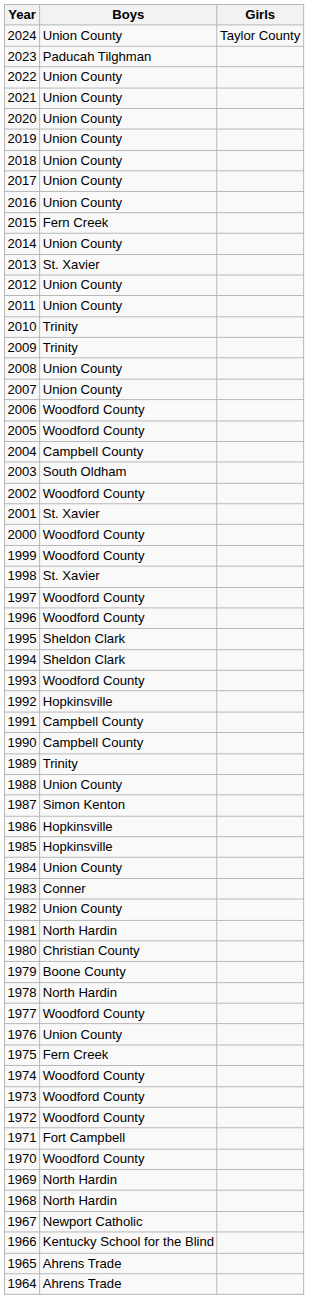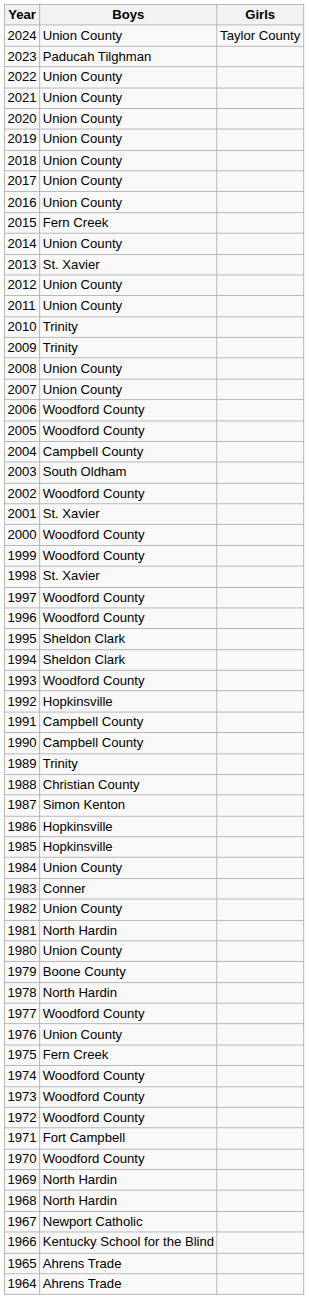 <table class="wikitable">
 <tr>
 <th>Year</th>
 <th>Boys</th>
 <th>Girls</th>
 </tr>
 <tr>
 <td>2024</td>
 <td>Union County</td>
 <td>Taylor County</td>
 </tr>
 <tr>
 <td>2023</td>
 <td>Paducah Tilghman</td>
 <td></td>
 </tr>
 <tr>
 <td>2022</td>
 <td>Union County</td>
 <td></td>
 </tr>
 <tr>
 <td>2021</td>
 <td>Union County</td>
 <td></td>
 </tr>
 <tr>
 <td>2020</td>
 <td>Union County</td>
 <td></td>
 </tr>
 <tr>
 <td>2019</td>
 <td>Union County</td>
 <td></td>
 </tr>
 <tr>
 <td>2018</td>
 <td>Union County</td>
 <td></td>
 </tr>
 <tr>
 <td>2017</td>
 <td>Union County</td>
 <td></td>
 </tr>
 <tr>
 <td>2016</td>
 <td>Union County</td>
 <td></td>
 </tr>
 <tr>
 <td>2015</td>
 <td>Fern Creek</td>
 <td></td>
 </tr>
 <tr>
 <td>2014</td>
 <td>Union County</td>
 <td></td>
 </tr>
 <tr>
 <td>2013</td>
 <td>St. Xavier</td>
 <td></td>
 </tr>
 <tr>
 <td>2012</td>
 <td>Union County</td>
 <td></td>
 </tr>
 <tr>
 <td>2011</td>
 <td>Union County</td>
 <td></td>
 </tr>
 <tr>
 <td>2010</td>
 <td>Trinity</td>
 <td></td>
 </tr>
 <tr>
 <td>2009</td>
 <td>Trinity</td>
 <td></td>
 </tr>
 <tr>
 <td>2008</td>
 <td>Union County</td>
 <td></td>
 </tr>
 <tr>
 <td>2007</td>
 <td>Union County</td>
 <td></td>
 </tr>
 <tr>
 <td>2006</td>
 <td>Woodford County</td>
 <td></td>
 </tr>
 <tr>
 <td>2005</td>
 <td>Woodford County</td>
 <td></td>
 </tr>
 <tr>
 <td>2004</td>
 <td>Campbell County</td>
 <td></td>
 </tr>
 <tr>
 <td>2003</td>
 <td>South Oldham</td>
 <td></td>
 </tr>
 <tr>
 <td>2002</td>
 <td>Woodford County</td>
 <td></td>
 </tr>
 <tr>
 <td>2001</td>
 <td>St. Xavier</td>
 <td></td>
 </tr>
 <tr>
 <td>2000</td>
 <td>Woodford County</td>
 <td></td>
 </tr>
 <tr>
 <td>1999</td>
 <td>Woodford County</td>
 <td></td>
 </tr>
 <tr>
 <td>1998</td>
 <td>St. Xavier</td>
 <td></td>
 </tr>
 <tr>
 <td>1997</td>
 <td>Woodford County</td>
 <td></td>
 </tr>
 <tr>
 <td>1996</td>
 <td>Woodford County</td>
 <td></td>
 </tr>
 <tr>
 <td>1995</td>
 <td>Sheldon Clark</td>
 <td></td>
 </tr>
 <tr>
 <td>1994</td>
 <td>Sheldon Clark</td>
 <td></td>
 </tr>
 <tr>
 <td>1993</td>
 <td>Woodford County</td>
 <td></td>
 </tr>
 <tr>
 <td>1992</td>
 <td>Hopkinsville</td>
 <td></td>
 </tr>
 <tr>
 <td>1991</td>
 <td>Campbell County</td>
 <td></td>
 </tr>
 <tr>
 <td>1990</td>
 <td>Campbell County</td>
 <td></td>
 </tr>
 <tr>
 <td>1989</td>
 <td>Trinity</td>
 <td></td>
 </tr>
 <tr>
 <td>1988</td>
-<td>Union County</td>
+<td>Christian County</td>
 <td></td>
 </tr>
 <tr>
 <td>1987</td>
 <td>Simon Kenton</td>
 <td></td>
 </tr>
 <tr>
 <td>1986</td>
 <td>Hopkinsville</td>
 <td></td>
 </tr>
 <tr>
 <td>1985</td>
 <td>Hopkinsville</td>
 <td></td>
 </tr>
 <tr>
 <td>1984</td>
 <td>Union County</td>
 <td></td>
 </tr>
 <tr>
 <td>1983</td>
 <td>Conner</td>
 <td></td>
 </tr>
 <tr>
 <td>1982</td>
 <td>Union County</td>
 <td></td>
 </tr>
 <tr>
 <td>1981</td>
 <td>North Hardin</td>
 <td></td>
 </tr>
 <tr>
 <td>1980</td>
-<td>Christian County</td>
+<td>Union County</td>
 <td></td>
 </tr>
 <tr>
 <td>1979</td>
 <td>Boone County</td>
 <td></td>
 </tr>
 <tr>
 <td>1978</td>
 <td>North Hardin</td>
 <td></td>
 </tr>
 <tr>
 <td>1977</td>
 <td>Woodford County</td>
 <td></td>
 </tr>
 <tr>
 <td>1976</td>
 <td>Union County</td>
 <td></td>
 </tr>
 <tr>
 <td>1975</td>
 <td>Fern Creek</td>
 <td></td>
 </tr>
 <tr>
 <td>1974</td>
 <td>Woodford County</td>
 <td></td>
 </tr>
 <tr>
 <td>1973</td>
 <td>Woodford County</td>
 <td></td>
 </tr>
 <tr>
 <td>1972</td>
 <td>Woodford County</td>
 <td></td>
 </tr>
 <tr>
 <td>1971</td>
 <td>Fort Campbell</td>
 <td></td>
 </tr>
 <tr>
 <td>1970</td>
 <td>Woodford County</td>
 <td></td>
 </tr>
 <tr>
 <td>1969</td>
 <td>North Hardin</td>
 <td></td>
 </tr>
 <tr>
 <td>1968</td>
 <td>North Hardin</td>
 <td></td>
 </tr>
 <tr>
 <td>1967</td>
 <td>Newport Catholic</td>
 <td></td>
 </tr>
 <tr>
 <td>1966</td>
 <td>Kentucky School for the Blind</td>
 <td></td>
 </tr>
 <tr>
 <td>1965</td>
 <td>Ahrens Trade</td>
 <td></td>
 </tr>
 <tr>
 <td>1964</td>
 <td>Ahrens Trade</td>
 <td></td>
 </tr>
 </table>
